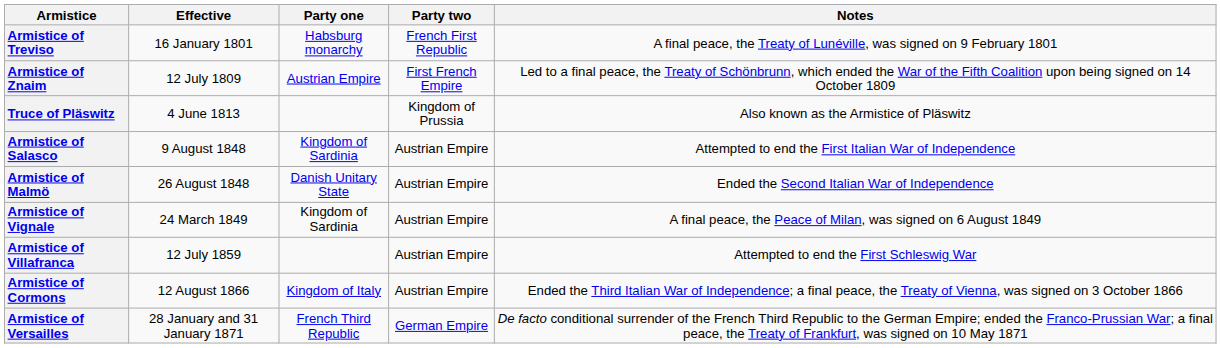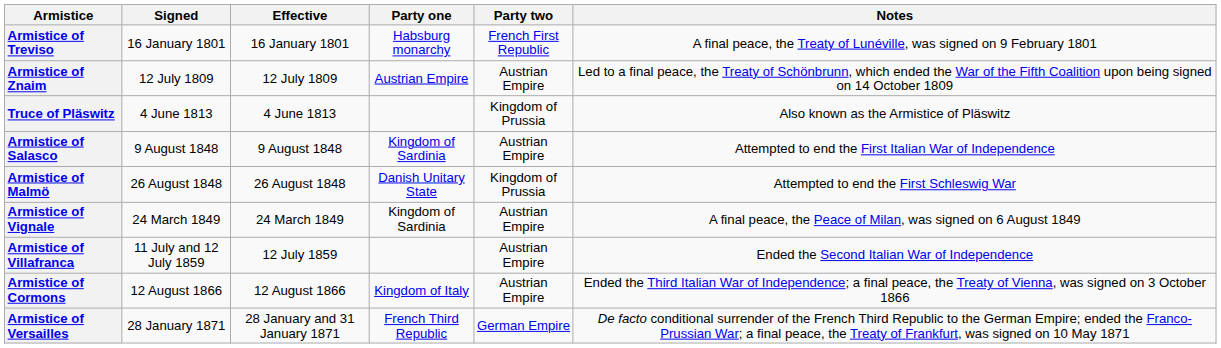 <table class="wikitable sortable" style="font-size: 85%; text-align: center; width: auto;">
 <tr>
 <th>Armistice</th>
+<th>Signed</th>
 <th>Effective</th>
 <th>Party one</th>
 <th>Party two</th>
 <th>Notes</th>
 </tr>
 <tr>
 <th style="text-align:left;" scope="col"><a href='#'>Armistice of Treviso</a></th>
 <td>16 January 1801</td>
+<td>16 January 1801</td>
 <td> <a href='#'>Habsburg monarchy</a></td>
 <td> <a href='#'>French First Republic</a></td>
 <td>A final peace, the <a href='#'>Treaty of Lunéville</a>, was signed on 9 February 1801</td>
 </tr>
 <tr>
 <th style="text-align:left;" scope="col"><a href='#'>Armistice of Znaim</a></th>
 <td>12 July 1809</td>
+<td>12 July 1809</td>
 <td> <a href='#'>Austrian Empire</a></td>
-<td> <a href='#'>First French Empire</a></td>
+<td> Austrian Empire</td>
 <td>Led to a final peace, the <a href='#'>Treaty of Schönbrunn</a>, which ended the <a href='#'>War of the Fifth Coalition</a> upon being signed on 14 October 1809</td>
 </tr>
 <tr>
 <th style="text-align:left;" scope="col"><a href='#'>Truce of Pläswitz</a></th>
+<td>4 June 1813</td>
 <td>4 June 1813</td>
 <td></td>
 <td> Kingdom of Prussia</td>
 <td>Also known as the Armistice of Pläswitz</td>
 </tr>
 <tr>
 <th style="text-align:left;" scope="col"><a href='#'>Armistice of Salasco</a></th>
 <td>9 August 1848</td>
+<td>9 August 1848</td>
 <td> <a href='#'>Kingdom of Sardinia</a></td>
 <td> Austrian Empire</td>
 <td>Attempted to end the <a href='#'>First Italian War of Independence</a></td>
 </tr>
 <tr>
 <th style="text-align:left;" scope="col"><a href='#'>Armistice of Malmö</a></th>
 <td>26 August 1848</td>
+<td>26 August 1848</td>
 <td> <a href='#'>Danish Unitary State</a></td>
-<td> Austrian Empire</td>
-<td>Ended the <a href='#'>Second Italian War of Independence</a></td>
+<td> Kingdom of Prussia</td>
+<td>Attempted to end the <a href='#'>First Schleswig War</a></td>
 </tr>
 <tr>
 <th style="text-align:left;" scope="col"><a href='#'>Armistice of Vignale</a></th>
+<td>24 March 1849</td>
 <td>24 March 1849</td>
 <td> Kingdom of Sardinia</td>
 <td> Austrian Empire</td>
 <td>A final peace, the <a href='#'>Peace of Milan</a>, was signed on 6 August 1849</td>
 </tr>
 <tr>
 <th style="text-align:left;" scope="col"><a href='#'>Armistice of Villafranca</a></th>
+<td>11 July and 12 July 1859</td>
 <td>12 July 1859</td>
 <td></td>
 <td> Austrian Empire</td>
-<td>Attempted to end the <a href='#'>First Schleswig War</a></td>
+<td>Ended the <a href='#'>Second Italian War of Independence</a></td>
 </tr>
 <tr>
 <th style="text-align:left;" scope="col"><a href='#'>Armistice of Cormons</a></th>
+<td>12 August 1866</td>
 <td>12 August 1866</td>
 <td> <a href='#'>Kingdom of Italy</a></td>
 <td> Austrian Empire</td>
 <td>Ended the <a href='#'>Third Italian War of Independence</a>; a final peace, the <a href='#'>Treaty of Vienna</a>, was signed on 3 October 1866</td>
 </tr>
 <tr>
 <th style="text-align:left;" scope="col"><a href='#'>Armistice of Versailles</a></th>
+<td>28 January 1871</td>
 <td>28 January and 31 January 1871</td>
 <td> <a href='#'>French Third Republic</a></td>
 <td> <a href='#'>German Empire</a></td>
 <td><em>De facto</em> conditional surrender of the French Third Republic to the German Empire; ended the <a href='#'>Franco-Prussian War</a>; a final peace, the <a href='#'>Treaty of Frankfurt</a>, was signed on 10 May 1871</td>
 </tr>
 </table>
